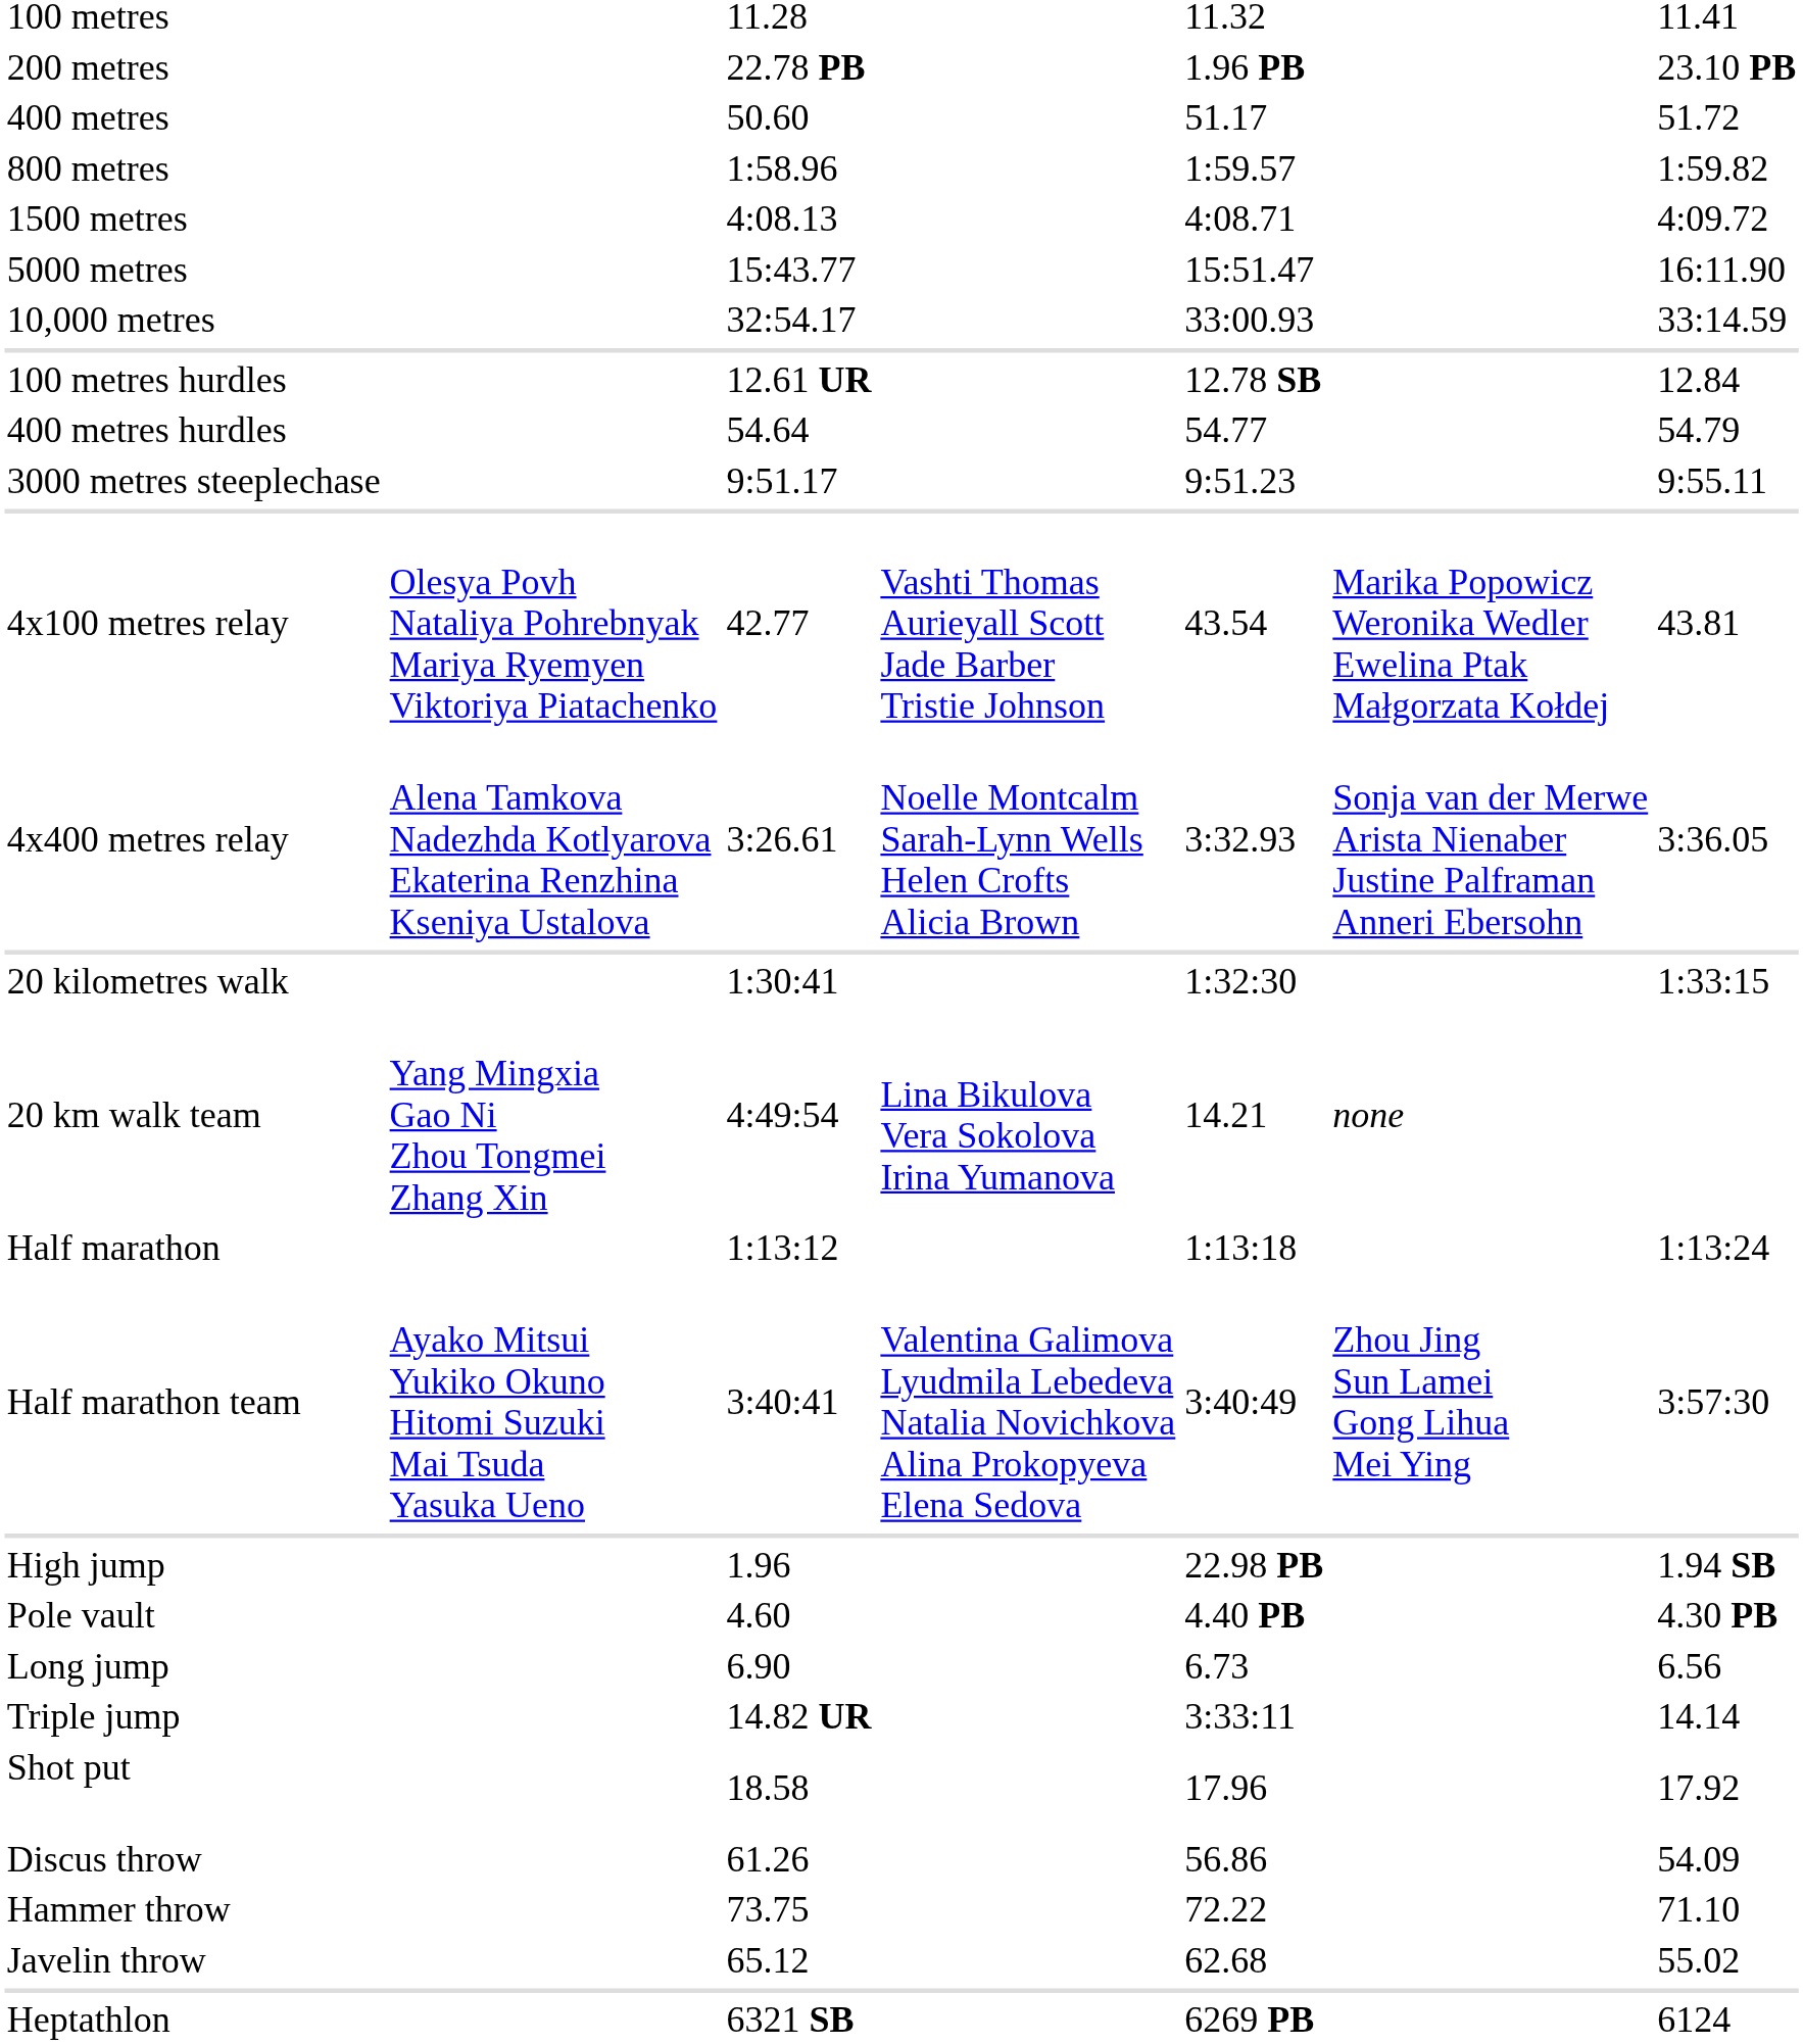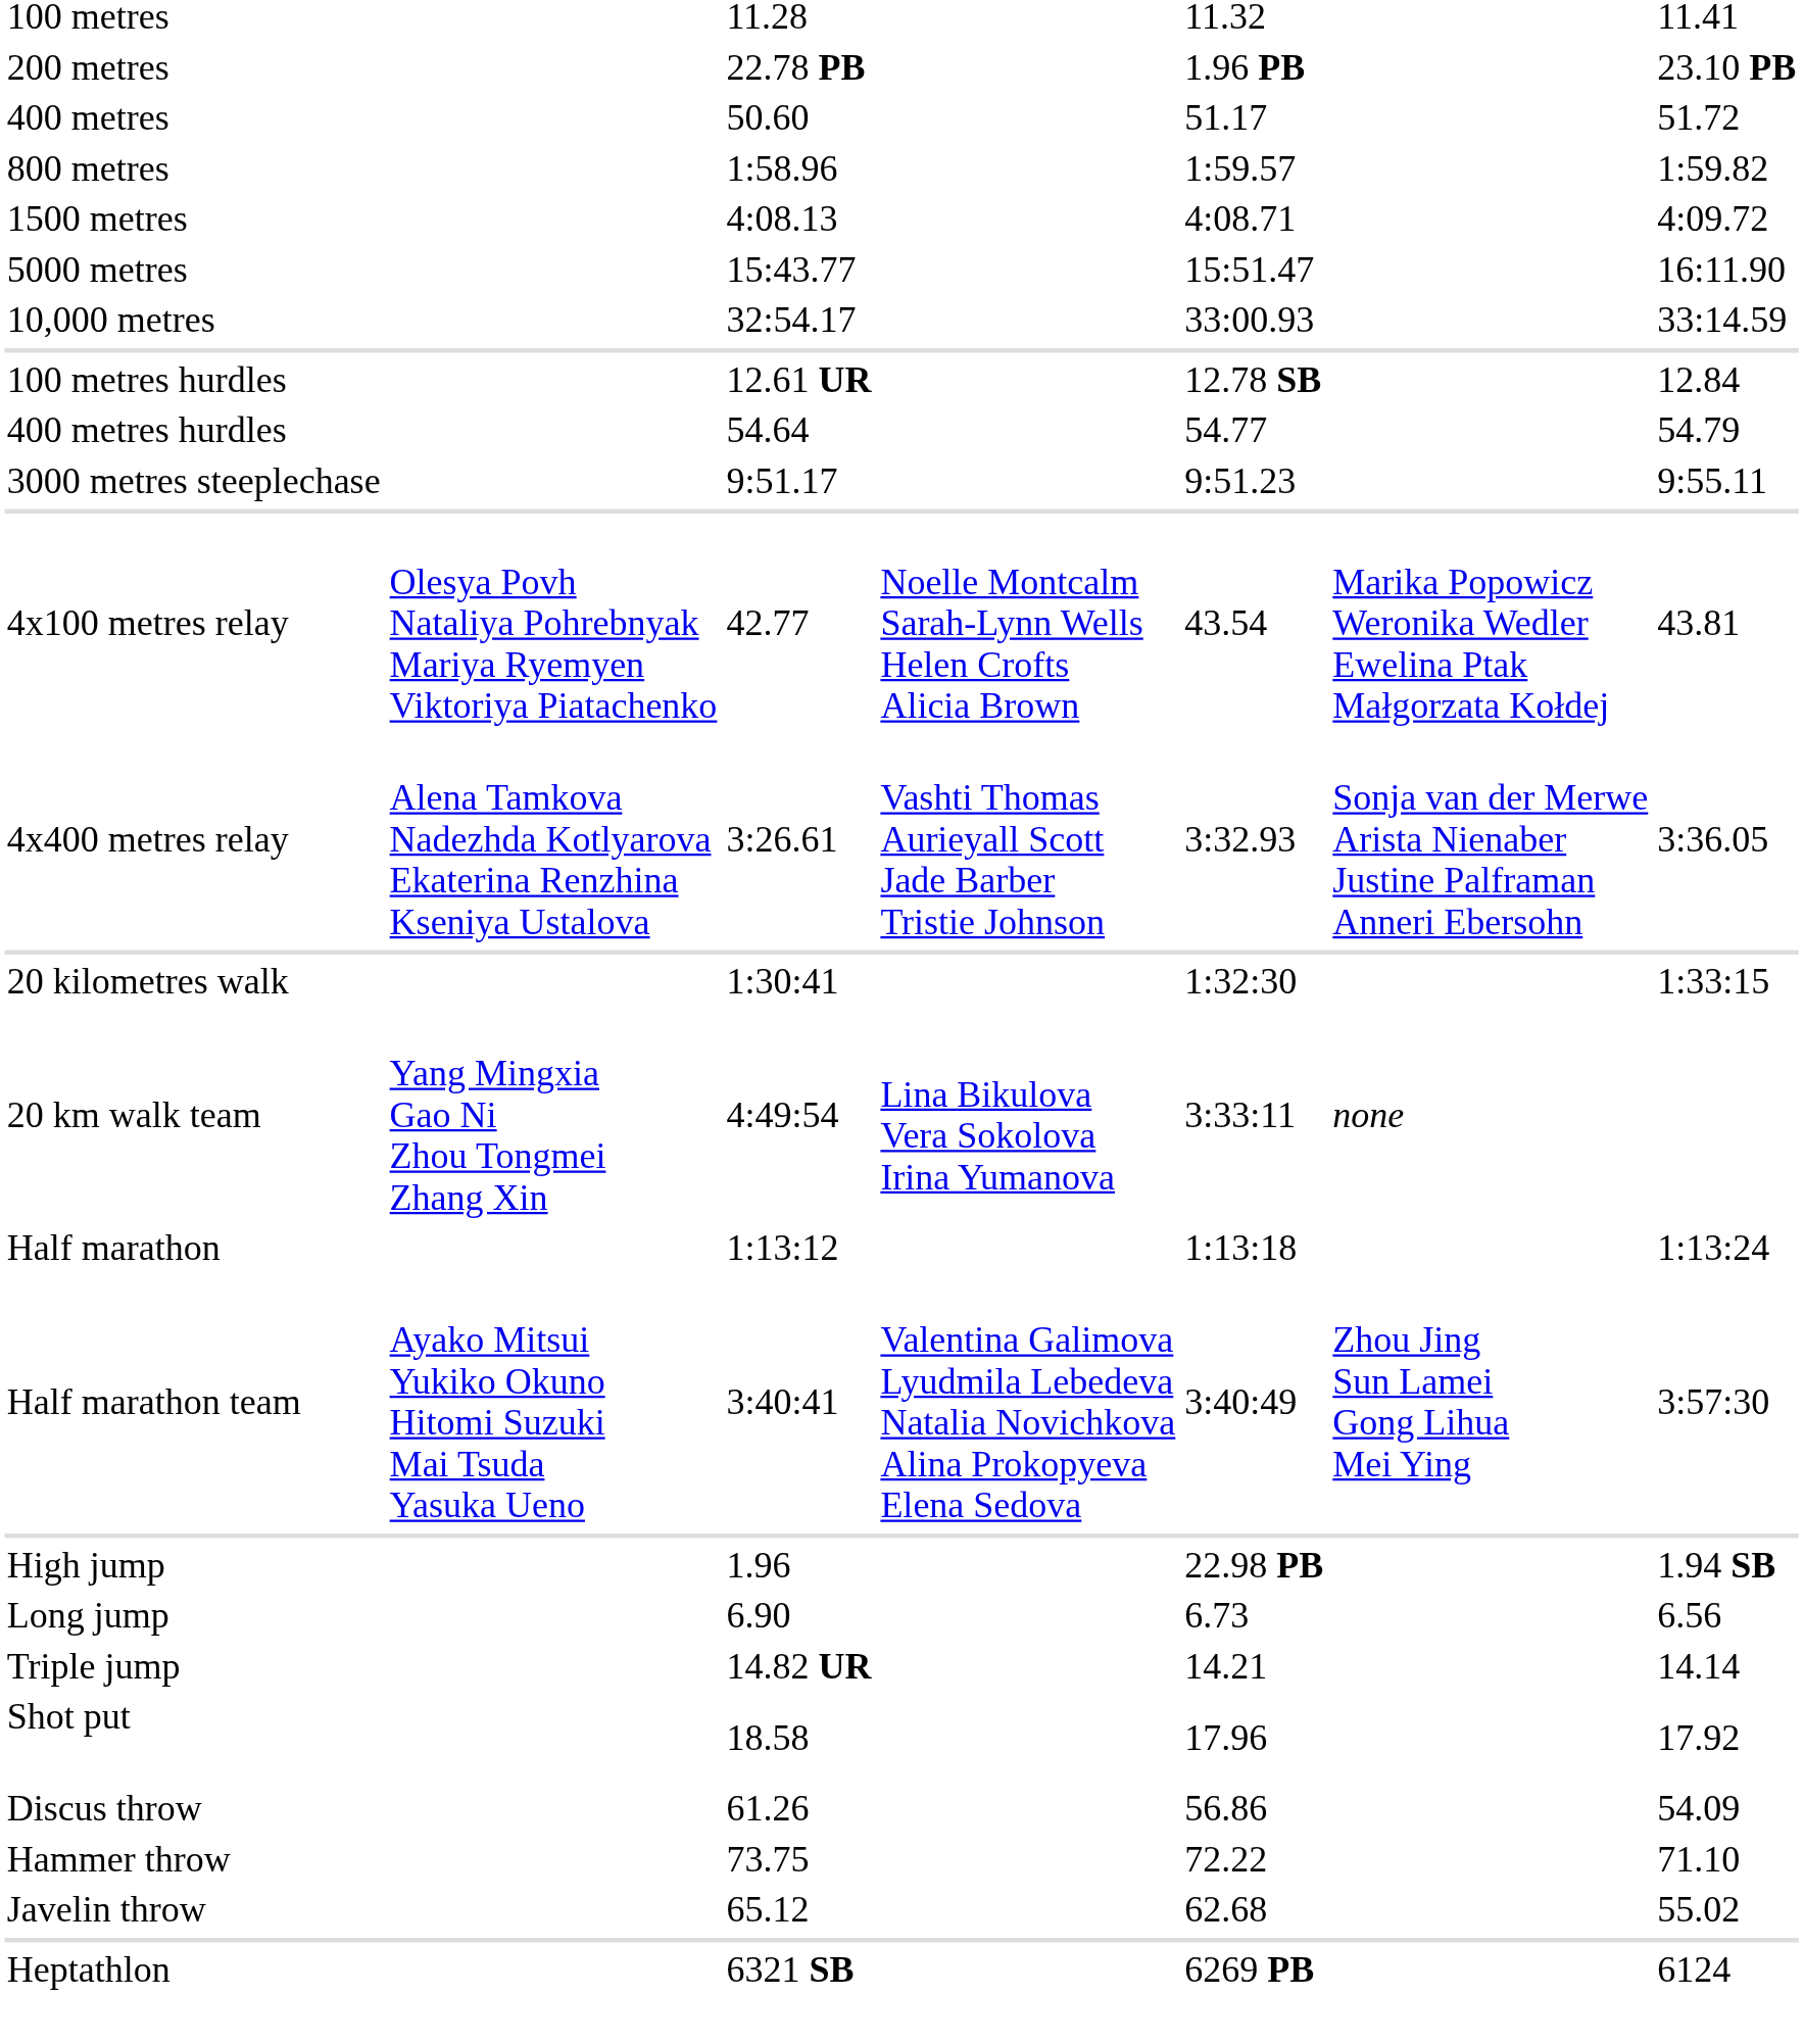 <table>
 <tr>
 <td>100 metres<br></td>
 <td></td>
 <td>11.28</td>
 <td></td>
 <td>11.32</td>
 <td></td>
 <td>11.41</td>
 </tr>
 <tr>
 <td>200 metres<br></td>
 <td></td>
 <td>22.78 <strong>PB</strong></td>
 <td></td>
 <td>1.96 <strong>PB</strong></td>
 <td></td>
 <td>23.10 <strong>PB</strong></td>
 </tr>
 <tr>
 <td>400 metres<br></td>
 <td></td>
 <td>50.60</td>
 <td></td>
 <td>51.17</td>
 <td></td>
 <td>51.72</td>
 </tr>
 <tr>
 <td>800 metres<br></td>
 <td></td>
 <td>1:58.96</td>
 <td></td>
 <td>1:59.57</td>
 <td></td>
 <td>1:59.82</td>
 </tr>
 <tr>
 <td>1500 metres<br></td>
 <td></td>
 <td>4:08.13</td>
 <td></td>
 <td>4:08.71</td>
 <td></td>
 <td>4:09.72</td>
 </tr>
 <tr>
 <td>5000 metres<br></td>
 <td></td>
 <td>15:43.77</td>
 <td></td>
 <td>15:51.47</td>
 <td></td>
 <td>16:11.90</td>
 </tr>
 <tr>
 <td>10,000 metres<br></td>
 <td></td>
 <td>32:54.17</td>
 <td></td>
 <td>33:00.93</td>
 <td></td>
 <td>33:14.59</td>
 </tr>
 <tr bgcolor=#DDDDDD>
 <td colspan=7></td>
 </tr>
 <tr>
 <td>100 metres hurdles<br></td>
 <td></td>
 <td>12.61 <strong>UR</strong></td>
 <td></td>
 <td>12.78 <strong>SB</strong></td>
 <td></td>
 <td>12.84</td>
 </tr>
 <tr>
 <td>400 metres hurdles<br></td>
 <td></td>
 <td>54.64</td>
 <td></td>
 <td>54.77</td>
 <td></td>
 <td>54.79</td>
 </tr>
 <tr>
 <td>3000 metres steeplechase<br></td>
 <td></td>
 <td>9:51.17</td>
 <td></td>
 <td>9:51.23</td>
 <td></td>
 <td>9:55.11</td>
 </tr>
 <tr bgcolor=#DDDDDD>
 <td colspan=7></td>
 </tr>
 <tr>
 <td>4x100 metres relay<br></td>
 <td><br><a href='#'>Olesya Povh</a><br><a href='#'>Nataliya Pohrebnyak</a><br><a href='#'>Mariya Ryemyen</a><br><a href='#'>Viktoriya Piatachenko</a></td>
 <td>42.77</td>
-<td><br><a href='#'>Vashti Thomas</a><br><a href='#'>Aurieyall Scott</a><br><a href='#'>Jade Barber</a><br><a href='#'>Tristie Johnson</a></td>
+<td><br><a href='#'>Noelle Montcalm</a><br><a href='#'>Sarah-Lynn Wells</a><br><a href='#'>Helen Crofts</a><br><a href='#'>Alicia Brown</a></td>
 <td>43.54</td>
 <td><br><a href='#'>Marika Popowicz</a><br><a href='#'>Weronika Wedler</a><br><a href='#'>Ewelina Ptak</a><br><a href='#'>Małgorzata Kołdej</a></td>
 <td>43.81</td>
 </tr>
 <tr>
 <td>4x400 metres relay<br></td>
 <td><br><a href='#'>Alena Tamkova</a><br><a href='#'>Nadezhda Kotlyarova</a><br><a href='#'>Ekaterina Renzhina</a><br><a href='#'>Kseniya Ustalova</a></td>
 <td>3:26.61</td>
-<td><br><a href='#'>Noelle Montcalm</a><br><a href='#'>Sarah-Lynn Wells</a><br><a href='#'>Helen Crofts</a><br><a href='#'>Alicia Brown</a></td>
+<td><br><a href='#'>Vashti Thomas</a><br><a href='#'>Aurieyall Scott</a><br><a href='#'>Jade Barber</a><br><a href='#'>Tristie Johnson</a></td>
 <td>3:32.93</td>
 <td><br><a href='#'>Sonja van der Merwe</a><br><a href='#'>Arista Nienaber</a><br><a href='#'>Justine Palframan</a><br><a href='#'>Anneri Ebersohn</a></td>
 <td>3:36.05</td>
 </tr>
 <tr bgcolor=#DDDDDD>
 <td colspan=7></td>
 </tr>
 <tr>
 <td>20 kilometres walk<br></td>
 <td></td>
 <td>1:30:41</td>
 <td></td>
 <td>1:32:30</td>
 <td></td>
 <td>1:33:15</td>
 </tr>
 <tr>
 <td>20 km walk team<br></td>
 <td><br><a href='#'>Yang Mingxia</a><br><a href='#'>Gao Ni</a><br><a href='#'>Zhou Tongmei</a><br><a href='#'>Zhang Xin</a></td>
 <td>4:49:54</td>
 <td><br><a href='#'>Lina Bikulova</a><br><a href='#'>Vera Sokolova</a><br><a href='#'>Irina Yumanova</a></td>
-<td>14.21</td>
+<td>3:33:11</td>
 <td colspan="2"><em>none</em></td>
 </tr>
 <tr>
 <td>Half marathon<br></td>
 <td></td>
 <td>1:13:12</td>
 <td></td>
 <td>1:13:18</td>
 <td></td>
 <td>1:13:24</td>
 </tr>
 <tr>
 <td>Half marathon team<br></td>
 <td><br><a href='#'>Ayako Mitsui</a><br><a href='#'>Yukiko Okuno</a><br><a href='#'>Hitomi Suzuki</a><br><a href='#'>Mai Tsuda</a><br><a href='#'>Yasuka Ueno</a></td>
 <td>3:40:41</td>
 <td><br><a href='#'>Valentina Galimova</a><br><a href='#'>Lyudmila Lebedeva</a><br><a href='#'>Natalia Novichkova</a><br><a href='#'>Alina Prokopyeva</a><br><a href='#'>Elena Sedova</a></td>
 <td>3:40:49</td>
 <td><br><a href='#'>Zhou Jing</a><br><a href='#'>Sun Lamei</a><br><a href='#'>Gong Lihua</a><br><a href='#'>Mei Ying</a><br><br></td>
 <td>3:57:30</td>
 </tr>
 <tr bgcolor=#DDDDDD>
 <td colspan=7></td>
 </tr>
 <tr>
 <td>High jump<br></td>
 <td></td>
 <td>1.96</td>
 <td></td>
 <td>22.98 <strong>PB</strong></td>
 <td></td>
 <td>1.94 <strong>SB</strong></td>
 </tr>
 <tr>
-<td>Pole vault<br></td>
-<td></td>
-<td>4.60</td>
-<td></td>
-<td>4.40 <strong>PB</strong></td>
-<td></td>
-<td>4.30 <strong>PB</strong></td>
-</tr>
-<tr>
 <td>Long jump<br></td>
 <td></td>
 <td>6.90</td>
 <td></td>
 <td>6.73</td>
 <td></td>
 <td>6.56</td>
 </tr>
 <tr>
 <td>Triple jump<br></td>
 <td></td>
 <td>14.82 <strong>UR</strong></td>
 <td></td>
-<td>3:33:11</td>
+<td>14.21</td>
 <td></td>
 <td>14.14</td>
 </tr>
 <tr>
 <td>Shot put<br><br></td>
 <td></td>
 <td>18.58</td>
 <td></td>
 <td>17.96</td>
 <td></td>
 <td>17.92</td>
 </tr>
 <tr>
 <td>Discus throw<br></td>
 <td></td>
 <td>61.26</td>
 <td></td>
 <td>56.86</td>
 <td></td>
 <td>54.09</td>
 </tr>
 <tr>
 <td>Hammer throw<br></td>
 <td></td>
 <td>73.75</td>
 <td></td>
 <td>72.22</td>
 <td></td>
 <td>71.10</td>
 </tr>
 <tr>
 <td>Javelin throw<br></td>
 <td></td>
 <td>65.12</td>
 <td></td>
 <td>62.68</td>
 <td></td>
 <td>55.02</td>
 </tr>
 <tr bgcolor=#DDDDDD>
 <td colspan=7></td>
 </tr>
 <tr>
 <td>Heptathlon<br></td>
 <td></td>
 <td>6321 <strong>SB</strong></td>
 <td></td>
 <td>6269 <strong>PB</strong></td>
 <td></td>
 <td>6124</td>
 </tr>
 </table>
